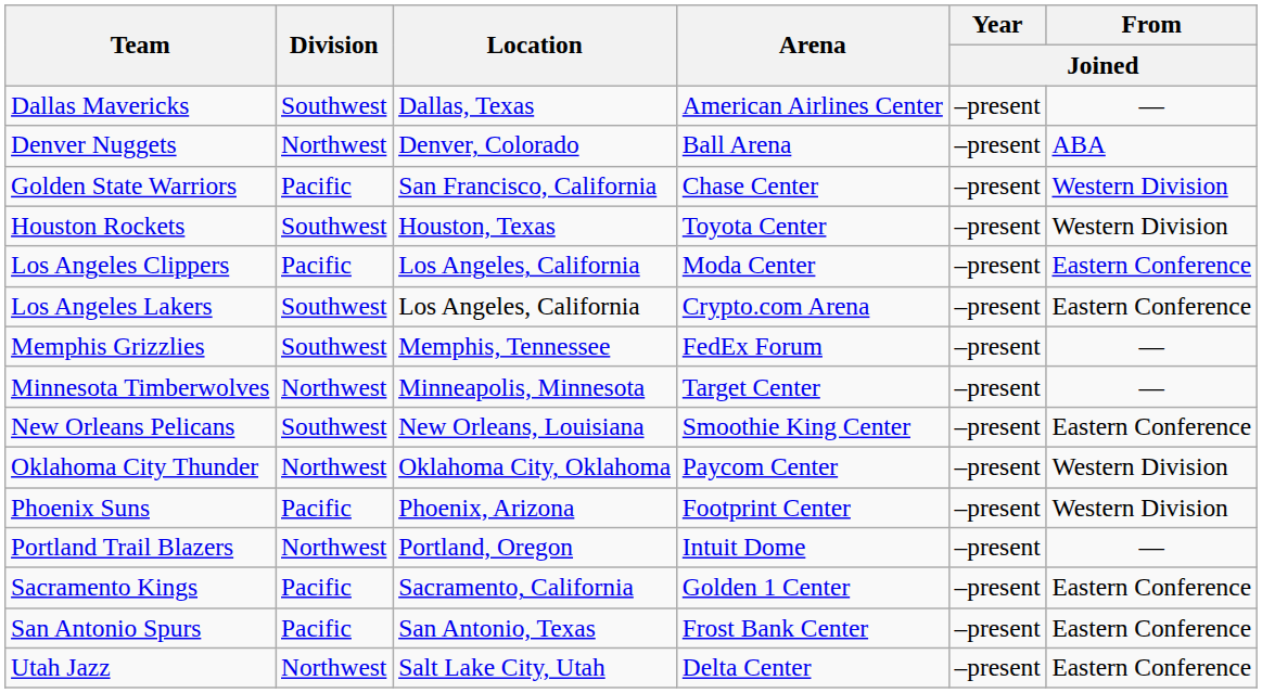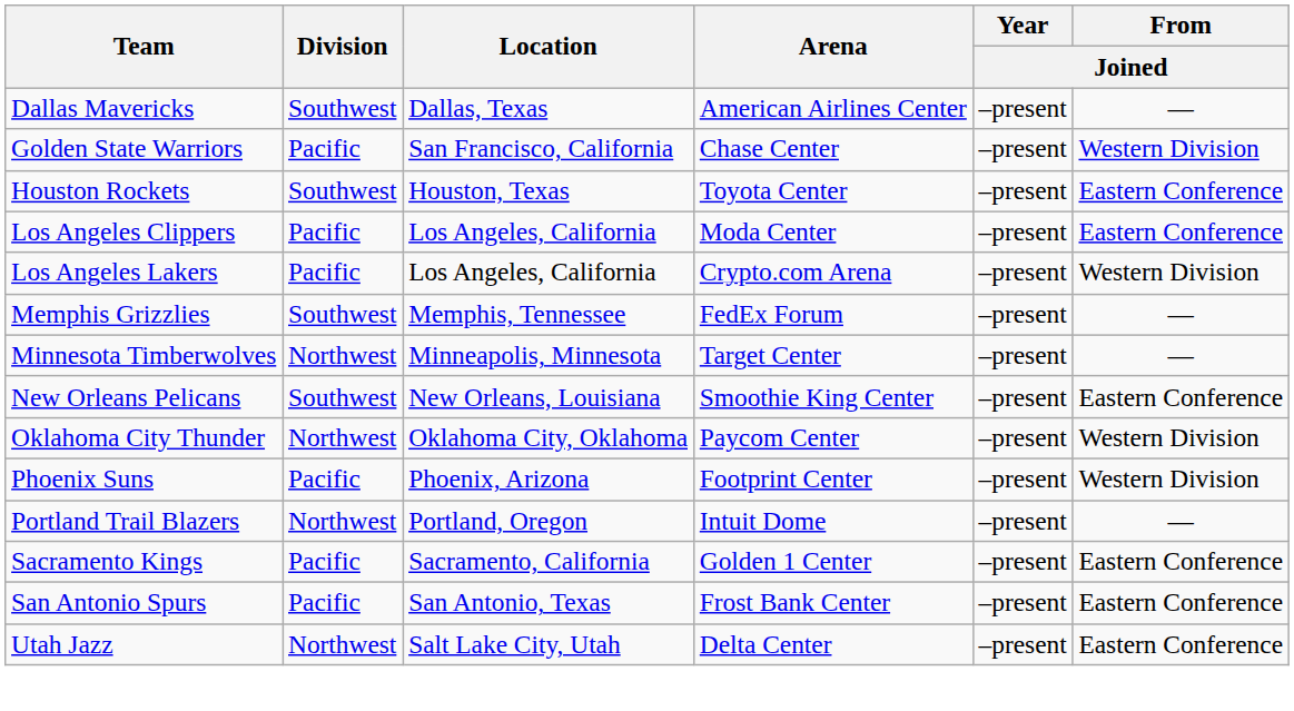 <table class="wikitable sortable">
 <tr>
 <th rowspan="2">Team</th>
 <th rowspan="2">Division</th>
 <th rowspan="2">Location</th>
 <th rowspan="2">Arena</th>
 <th>Year</th>
 <th>From</th>
 </tr>
 <tr class="unsortable">
 <th colspan="2">Joined</th>
 </tr>
 <tr>
 <td><a href='#'>Dallas Mavericks</a></td>
 <td><a href='#'>Southwest</a></td>
 <td><a href='#'>Dallas, Texas</a></td>
 <td><a href='#'>American Airlines Center</a></td>
 <td>–present</td>
 <td align="center">—</td>
 </tr>
 <tr>
-<td><a href='#'>Denver Nuggets</a></td>
-<td><a href='#'>Northwest</a></td>
-<td><a href='#'>Denver, Colorado</a></td>
-<td><a href='#'>Ball Arena</a></td>
-<td>–present</td>
-<td><a href='#'>ABA</a></td>
-</tr>
-<tr>
 <td><a href='#'>Golden State Warriors</a></td>
 <td><a href='#'>Pacific</a></td>
 <td><a href='#'>San Francisco, California</a></td>
 <td><a href='#'>Chase Center</a></td>
 <td>–present</td>
 <td><a href='#'>Western Division</a></td>
 </tr>
 <tr>
 <td><a href='#'>Houston Rockets</a></td>
 <td><a href='#'>Southwest</a></td>
 <td><a href='#'>Houston, Texas</a></td>
 <td><a href='#'>Toyota Center</a></td>
 <td>–present</td>
-<td>Western Division</td>
+<td><a href='#'>Eastern Conference</a></td>
 </tr>
 <tr>
 <td><a href='#'>Los Angeles Clippers</a></td>
 <td><a href='#'>Pacific</a></td>
 <td><a href='#'>Los Angeles, California</a></td>
 <td><a href='#'>Moda Center</a></td>
 <td>–present</td>
 <td><a href='#'>Eastern Conference</a></td>
 </tr>
 <tr>
 <td><a href='#'>Los Angeles Lakers</a></td>
-<td><a href='#'>Southwest</a></td>
+<td><a href='#'>Pacific</a></td>
 <td>Los Angeles, California</td>
 <td><a href='#'>Crypto.com Arena</a></td>
 <td>–present</td>
-<td>Eastern Conference</td>
+<td>Western Division</td>
 </tr>
 <tr>
 <td><a href='#'>Memphis Grizzlies</a></td>
 <td><a href='#'>Southwest</a></td>
 <td><a href='#'>Memphis, Tennessee</a></td>
 <td><a href='#'>FedEx Forum</a></td>
 <td>–present</td>
 <td align="center">—</td>
 </tr>
 <tr>
 <td><a href='#'>Minnesota Timberwolves</a></td>
 <td><a href='#'>Northwest</a></td>
 <td><a href='#'>Minneapolis, Minnesota</a></td>
 <td><a href='#'>Target Center</a></td>
 <td>–present</td>
 <td align="center">—</td>
 </tr>
 <tr>
 <td><a href='#'>New Orleans Pelicans</a></td>
 <td><a href='#'>Southwest</a></td>
 <td><a href='#'>New Orleans, Louisiana</a></td>
 <td><a href='#'>Smoothie King Center</a></td>
 <td>–present</td>
 <td>Eastern Conference</td>
 </tr>
 <tr>
 <td><a href='#'>Oklahoma City Thunder</a></td>
 <td><a href='#'>Northwest</a></td>
 <td><a href='#'>Oklahoma City, Oklahoma</a></td>
 <td><a href='#'>Paycom Center</a></td>
 <td>–present</td>
 <td>Western Division</td>
 </tr>
 <tr>
 <td><a href='#'>Phoenix Suns</a></td>
 <td><a href='#'>Pacific</a></td>
 <td><a href='#'>Phoenix, Arizona</a></td>
 <td><a href='#'>Footprint Center</a></td>
 <td>–present</td>
 <td>Western Division</td>
 </tr>
 <tr>
 <td><a href='#'>Portland Trail Blazers</a></td>
 <td><a href='#'>Northwest</a></td>
 <td><a href='#'>Portland, Oregon</a></td>
 <td><a href='#'>Intuit Dome</a></td>
 <td>–present</td>
 <td align="center">—</td>
 </tr>
 <tr>
 <td><a href='#'>Sacramento Kings</a></td>
 <td><a href='#'>Pacific</a></td>
 <td><a href='#'>Sacramento, California</a></td>
 <td><a href='#'>Golden 1 Center</a></td>
 <td>–present</td>
 <td>Eastern Conference</td>
 </tr>
 <tr>
 <td><a href='#'>San Antonio Spurs</a></td>
 <td><a href='#'>Pacific</a></td>
 <td><a href='#'>San Antonio, Texas</a></td>
 <td><a href='#'>Frost Bank Center</a></td>
 <td>–present</td>
 <td>Eastern Conference</td>
 </tr>
 <tr>
 <td><a href='#'>Utah Jazz</a></td>
 <td><a href='#'>Northwest</a></td>
 <td><a href='#'>Salt Lake City, Utah</a></td>
 <td><a href='#'>Delta Center</a></td>
 <td>–present</td>
 <td>Eastern Conference</td>
 </tr>
 </table>
